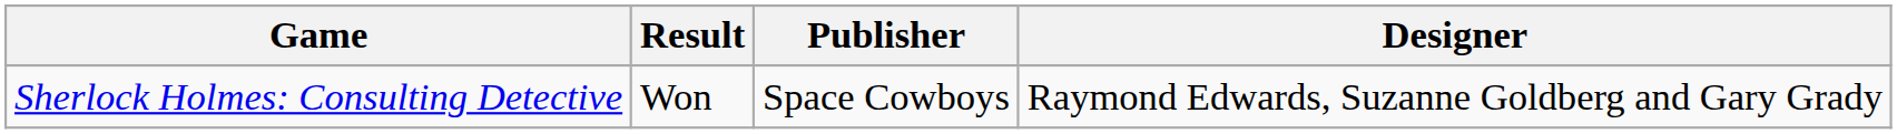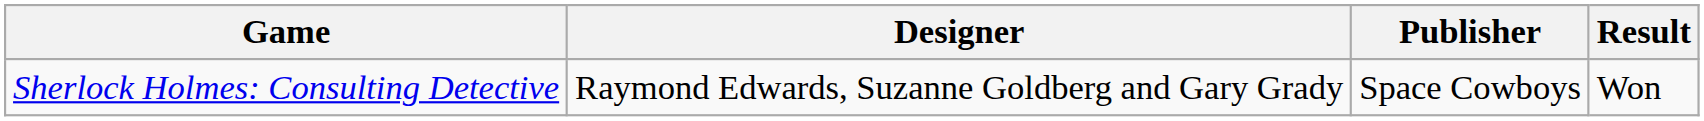 <table class="wikitable">
 <tr>
 <th>Game</th>
+<th>Designer</th>
+<th>Publisher</th>
 <th>Result</th>
-<th>Publisher</th>
-<th>Designer</th>
 </tr>
 <tr>
 <td><em><a href='#'>Sherlock Holmes: Consulting Detective</a></em></td>
+<td>Raymond Edwards, Suzanne Goldberg and Gary Grady</td>
+<td>Space Cowboys</td>
 <td>Won</td>
-<td>Space Cowboys</td>
-<td>Raymond Edwards, Suzanne Goldberg and Gary Grady</td>
 </tr>
 </table>
